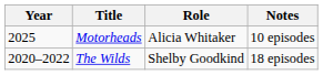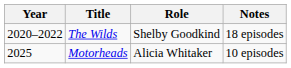 <table class="wikitable sortable">
 <tr>
 <th>Year</th>
 <th>Title</th>
 <th>Role</th>
 <th class="unsortable">Notes</th>
 </tr>
 <tr>
+<td>2020–2022</td>
+<td><em><a href='#'>The Wilds</a></em></td>
+<td>Shelby Goodkind</td>
+<td>18 episodes</td>
+</tr>
+<tr>
 <td>2025</td>
 <td><em><a href='#'>Motorheads</a></em></td>
 <td>Alicia Whitaker</td>
 <td>10 episodes</td>
 </tr>
-<tr>
-<td>2020–2022</td>
-<td><em><a href='#'>The Wilds</a></em></td>
-<td>Shelby Goodkind</td>
-<td>18 episodes</td>
-</tr>
 </table>
